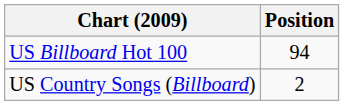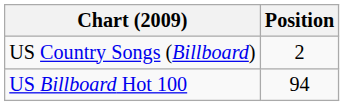 <table class="wikitable">
 <tr>
 <th>Chart (2009)</th>
 <th>Position</th>
 </tr>
 <tr>
+<td>US <a href='#'>Country Songs</a> (<em><a href='#'>Billboard</a></em>)</td>
+<td align="center">2</td>
+</tr>
+<tr>
 <td><a href='#'>US <em>Billboard</em> Hot 100</a></td>
 <td style="text-align:center;">94</td>
 </tr>
-<tr>
-<td>US <a href='#'>Country Songs</a> (<em><a href='#'>Billboard</a></em>)</td>
-<td align="center">2</td>
-</tr>
 </table>
